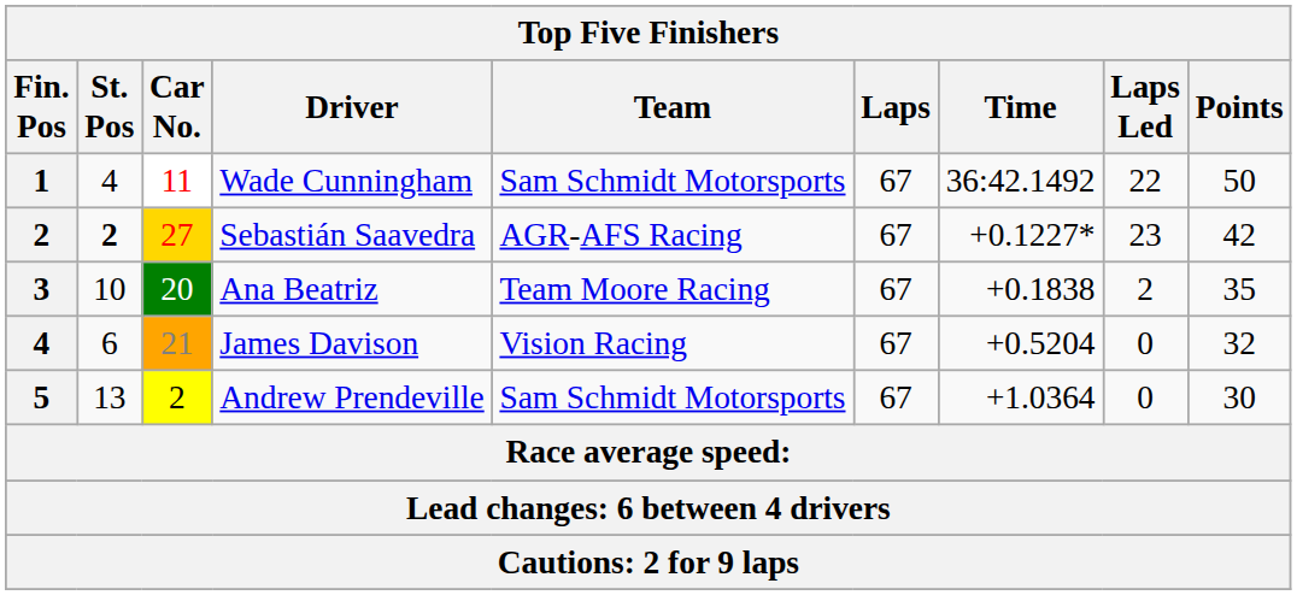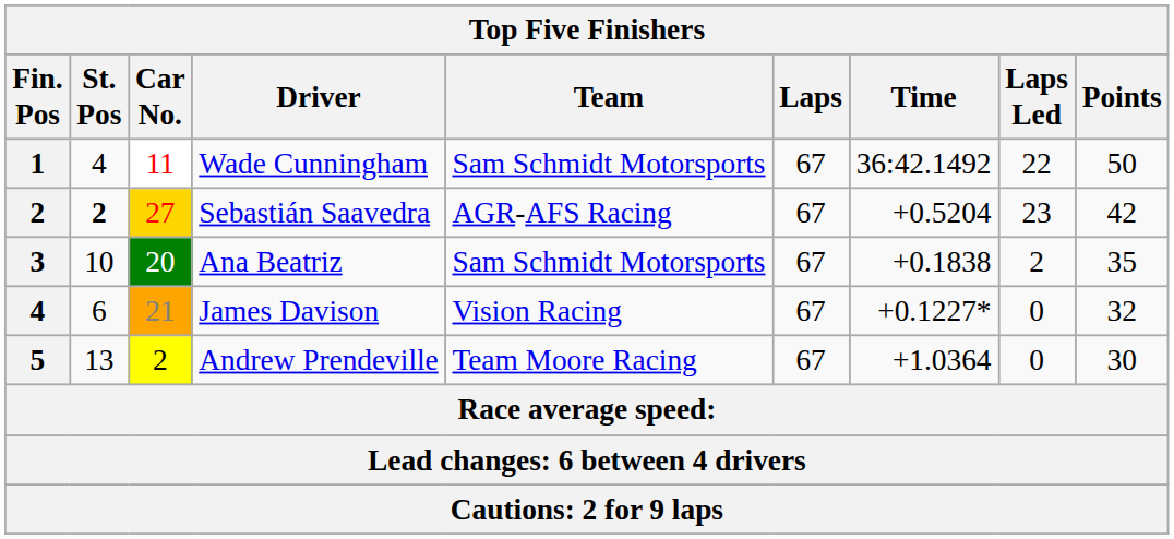 <table class="wikitable" style="font-size:95%;">
 <tr>
 <th colspan=9>Top Five Finishers</th>
 </tr>
 <tr>
 <th>Fin.<br>Pos</th>
 <th>St.<br>Pos</th>
 <th>Car<br>No.</th>
 <th>Driver</th>
 <th>Team</th>
 <th>Laps</th>
 <th>Time</th>
 <th>Laps<br>Led</th>
 <th>Points</th>
 </tr>
 <tr>
 <th>1</th>
 <td align=center>4</td>
 <td style="background:white; color:red;" align=center>11</td>
 <td> <a href='#'>Wade Cunningham</a></td>
 <td><a href='#'>Sam Schmidt Motorsports</a></td>
 <td align=center>67</td>
 <td align=right>36:42.1492</td>
 <td align=center>22</td>
 <td align=center>50</td>
 </tr>
 <tr>
 <th>2</th>
 <td align=center><strong>2</strong></td>
 <td style="background:gold; color:red;" align=center>27</td>
 <td> <a href='#'>Sebastián Saavedra</a></td>
 <td><a href='#'>AGR</a>-<a href='#'>AFS Racing</a></td>
 <td align=center>67</td>
-<td align=right>+0.1227*</td>
+<td align=right>+0.5204</td>
 <td align=center>23</td>
 <td align=center>42</td>
 </tr>
 <tr>
 <th>3</th>
 <td align=center>10</td>
 <td style="background:green; color:white;" align=center>20</td>
 <td> <a href='#'>Ana Beatriz</a></td>
-<td><a href='#'>Team Moore Racing</a></td>
+<td><a href='#'>Sam Schmidt Motorsports</a></td>
 <td align=center>67</td>
 <td align=right>+0.1838</td>
 <td align=center>2</td>
 <td align=center>35</td>
 </tr>
 <tr>
 <th>4</th>
 <td align=center>6</td>
 <td style="background:orange; color:grey;" align=center>21</td>
 <td> <a href='#'>James Davison</a></td>
 <td><a href='#'>Vision Racing</a></td>
 <td align=center>67</td>
-<td align=right>+0.5204</td>
+<td align=right>+0.1227*</td>
 <td align=center>0</td>
 <td align=center>32</td>
 </tr>
 <tr>
 <th>5</th>
 <td align=center>13</td>
 <td style="background:yellow; color:black;" align=center>2</td>
 <td> <a href='#'>Andrew Prendeville</a></td>
-<td><a href='#'>Sam Schmidt Motorsports</a></td>
+<td><a href='#'>Team Moore Racing</a></td>
 <td align=center>67</td>
 <td align=right>+1.0364</td>
 <td align=center>0</td>
 <td align=center>30</td>
 </tr>
 <tr>
 <th colspan=9>Race average speed: </th>
 </tr>
 <tr>
 <th colspan=9>Lead changes: 6 between 4 drivers</th>
 </tr>
 <tr>
 <th colspan=9>Cautions: 2 for 9 laps</th>
 </tr>
 </table>
